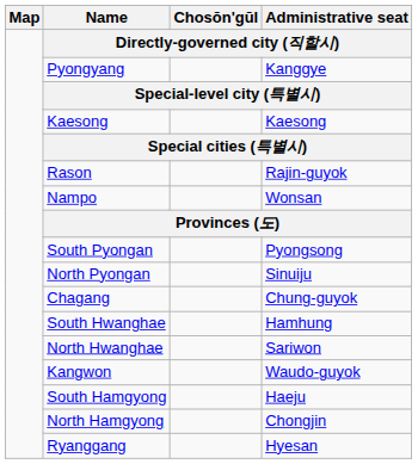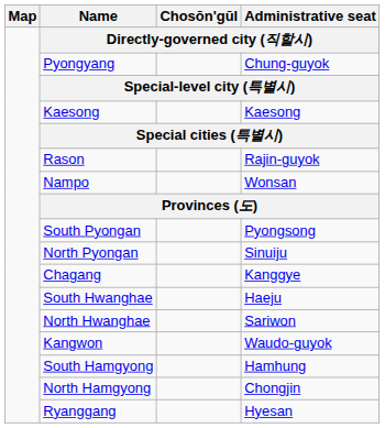 <table class="wikitable">
 <tr>
 <th>Map</th>
 <th>Name</th>
 <th>Chosŏn'gŭl</th>
 <th>Administrative seat</th>
 </tr>
 <tr>
 <td rowspan="17"></td>
 <th colspan="4">Directly-governed city (<em>직할시</em>)</th>
 </tr>
 <tr>
 <td><a href='#'>Pyongyang</a></td>
 <td></td>
-<td><a href='#'>Kanggye</a></td>
+<td><a href='#'>Chung-guyok</a></td>
 </tr>
 <tr>
 <th colspan="4">Special-level city (<em>특별시</em>)</th>
 </tr>
 <tr>
 <td><a href='#'>Kaesong</a></td>
 <td></td>
 <td><a href='#'>Kaesong</a></td>
 </tr>
 <tr>
 <th colspan="4">Special cities (<em>특별시</em>)</th>
 </tr>
 <tr>
 <td><a href='#'>Rason</a></td>
 <td></td>
 <td><a href='#'>Rajin-guyok</a></td>
 </tr>
 <tr>
 <td><a href='#'>Nampo</a></td>
 <td></td>
 <td><a href='#'>Wonsan</a></td>
 </tr>
 <tr>
 <th colspan="4">Provinces (<em>도</em>)</th>
 </tr>
 <tr>
 <td><a href='#'>South Pyongan</a></td>
 <td></td>
 <td><a href='#'>Pyongsong</a></td>
 </tr>
 <tr>
 <td><a href='#'>North Pyongan</a></td>
 <td></td>
 <td><a href='#'>Sinuiju</a></td>
 </tr>
 <tr>
 <td><a href='#'>Chagang</a></td>
 <td></td>
-<td><a href='#'>Chung-guyok</a></td>
+<td><a href='#'>Kanggye</a></td>
 </tr>
 <tr>
 <td><a href='#'>South Hwanghae</a></td>
 <td></td>
-<td><a href='#'>Hamhung</a></td>
+<td><a href='#'>Haeju</a></td>
 </tr>
 <tr>
 <td><a href='#'>North Hwanghae</a></td>
 <td></td>
 <td><a href='#'>Sariwon</a></td>
 </tr>
 <tr>
 <td><a href='#'>Kangwon</a></td>
 <td></td>
 <td><a href='#'>Waudo-guyok</a></td>
 </tr>
 <tr>
 <td><a href='#'>South Hamgyong</a></td>
 <td></td>
-<td><a href='#'>Haeju</a></td>
+<td><a href='#'>Hamhung</a></td>
 </tr>
 <tr>
 <td><a href='#'>North Hamgyong</a></td>
 <td></td>
 <td><a href='#'>Chongjin</a></td>
 </tr>
 <tr>
 <td><a href='#'>Ryanggang</a></td>
 <td></td>
 <td><a href='#'>Hyesan</a></td>
 </tr>
 </table>
